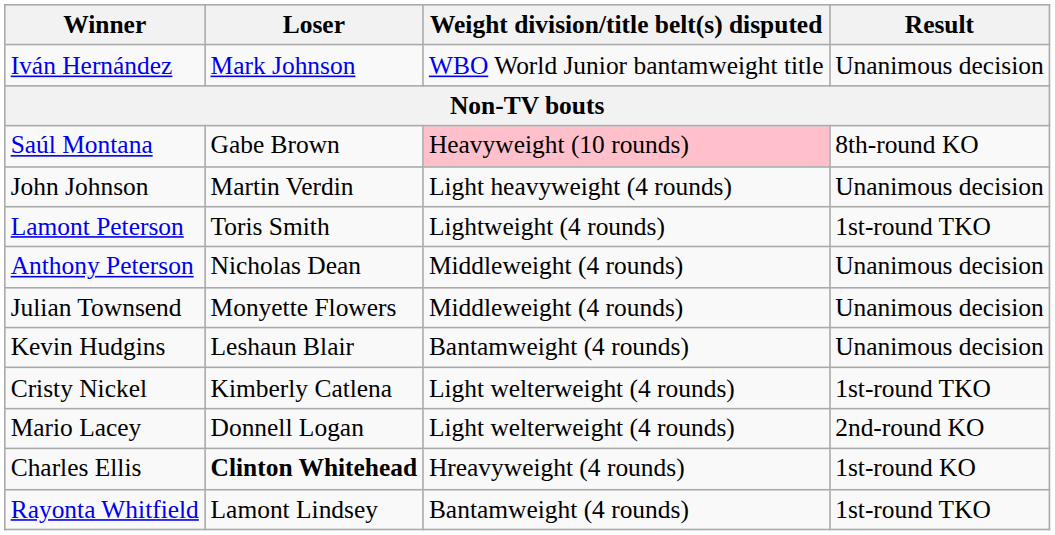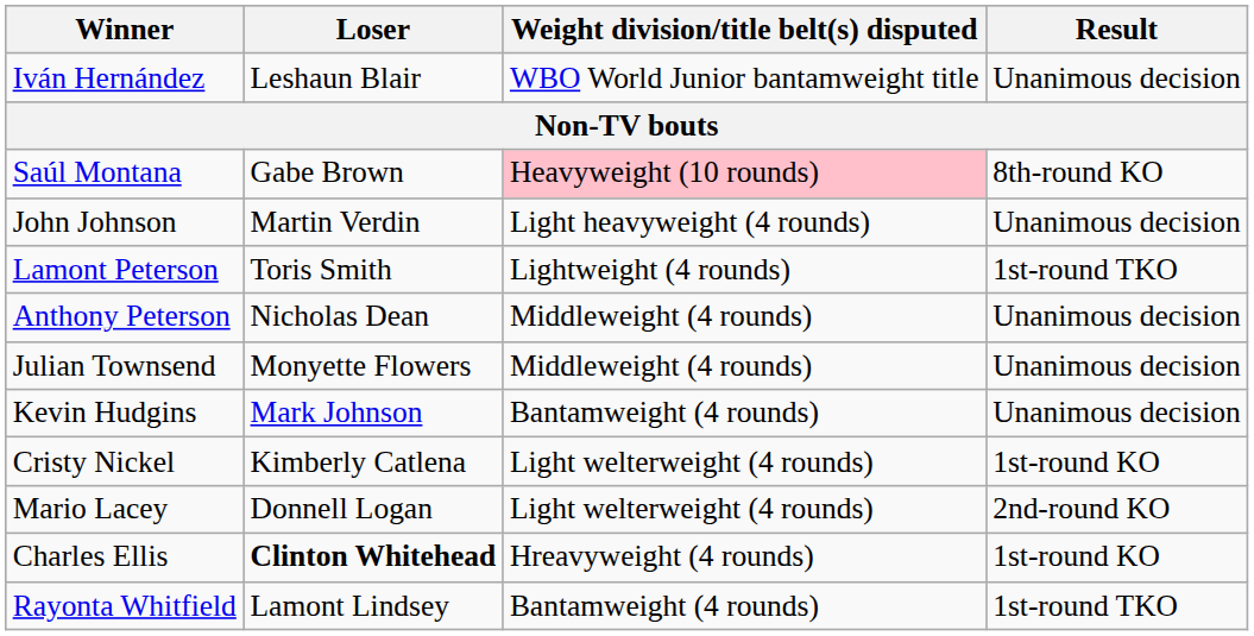 <table class=wikitable>
 <tr>
 <th>Winner</th>
 <th>Loser</th>
 <th>Weight division/title belt(s) disputed</th>
 <th>Result</th>
 </tr>
 <tr>
 <td> <a href='#'>Iván Hernández</a></td>
-<td> <a href='#'>Mark Johnson</a></td>
+<td> Leshaun Blair</td>
 <td><a href='#'>WBO</a> World Junior bantamweight title</td>
 <td>Unanimous decision</td>
 </tr>
 <tr>
 <th colspan=4>Non-TV bouts</th>
 </tr>
 <tr>
 <td> <a href='#'>Saúl Montana</a></td>
 <td> Gabe Brown</td>
 <td style="background: pink;">Heavyweight (10 rounds)</td>
 <td>8th-round KO</td>
 </tr>
 <tr>
 <td> John Johnson</td>
 <td> Martin Verdin</td>
 <td>Light heavyweight (4 rounds)</td>
 <td>Unanimous decision</td>
 </tr>
 <tr>
 <td> <a href='#'>Lamont Peterson</a></td>
 <td> Toris Smith</td>
 <td>Lightweight (4 rounds)</td>
 <td>1st-round TKO</td>
 </tr>
 <tr>
 <td> <a href='#'>Anthony Peterson</a></td>
 <td> Nicholas Dean</td>
 <td>Middleweight (4 rounds)</td>
 <td>Unanimous decision</td>
 </tr>
 <tr>
 <td> Julian Townsend</td>
 <td> Monyette Flowers</td>
 <td>Middleweight (4 rounds)</td>
 <td>Unanimous decision</td>
 </tr>
 <tr>
 <td> Kevin Hudgins</td>
-<td> Leshaun Blair</td>
+<td> <a href='#'>Mark Johnson</a></td>
 <td>Bantamweight (4 rounds)</td>
 <td>Unanimous decision</td>
 </tr>
 <tr>
 <td> Cristy Nickel</td>
 <td> Kimberly Catlena</td>
 <td>Light welterweight (4 rounds)</td>
-<td>1st-round TKO</td>
+<td>1st-round KO</td>
 </tr>
 <tr>
 <td> Mario Lacey</td>
 <td> Donnell Logan</td>
 <td>Light welterweight (4 rounds)</td>
 <td>2nd-round KO</td>
 </tr>
 <tr>
 <td> Charles Ellis</td>
 <td><strong> Clinton Whitehead</strong></td>
 <td>Hreavyweight (4 rounds)</td>
 <td>1st-round KO</td>
 </tr>
 <tr>
 <td> <a href='#'>Rayonta Whitfield</a></td>
 <td> Lamont Lindsey</td>
 <td>Bantamweight (4 rounds)</td>
 <td>1st-round TKO</td>
 </tr>
 </table>
